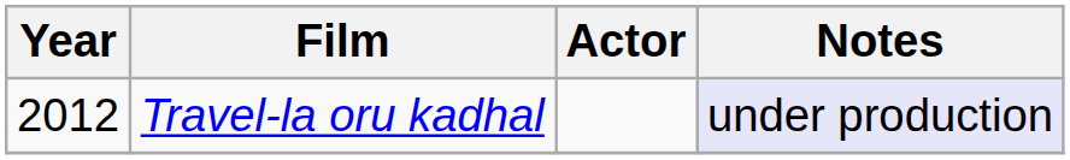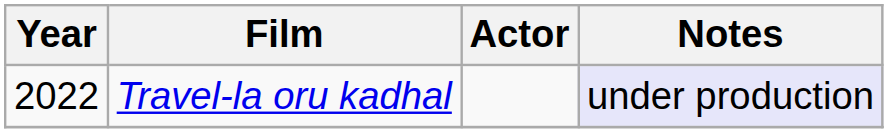 <table class="wikitable">
 <tr>
 <th>Year</th>
 <th>Film</th>
 <th>Actor</th>
 <th>Notes</th>
 </tr>
 <tr>
-<td>2012</td>
+<td>2022</td>
 <td><em><a href='#'>Travel-la oru kadhal</a></em></td>
 <td></td>
 <td style="background: lavender;">under production</td>
 </tr>
 <tr>
 </tr>
 </table>
